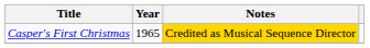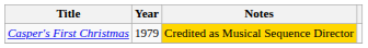 <table class="wikitable plainrowheaders sortable">
 <tr>
 <th scope="col">Title</th>
 <th scope="col">Year</th>
 <th scope="col" class="unsortable">Notes</th>
 <th scope="col" class="unsortable"></th>
 </tr>
 <tr>
 <td><em><a href='#'>Casper's First Christmas</a></em></td>
-<td>1965</td>
+<td>1979</td>
 <td style="background: gold;">Credited as Musical Sequence Director</td>
 <td></td>
 </tr>
 <tr>
 </tr>
 </table>
